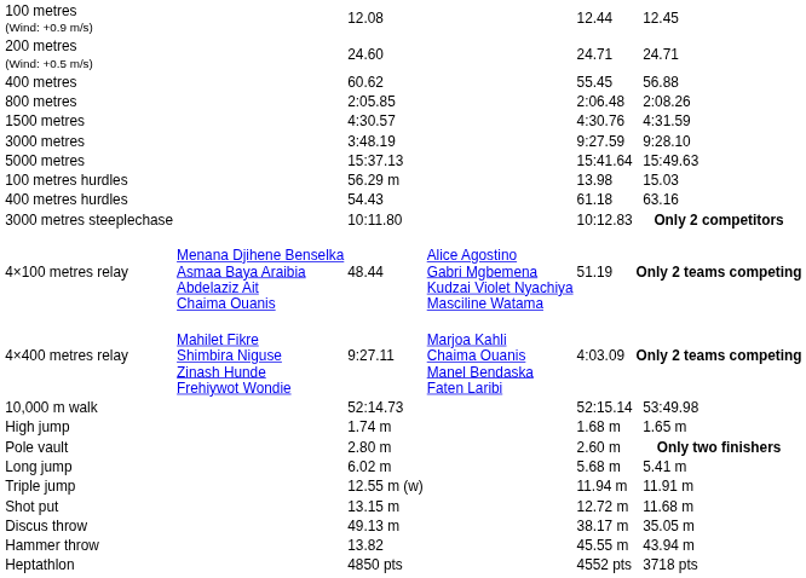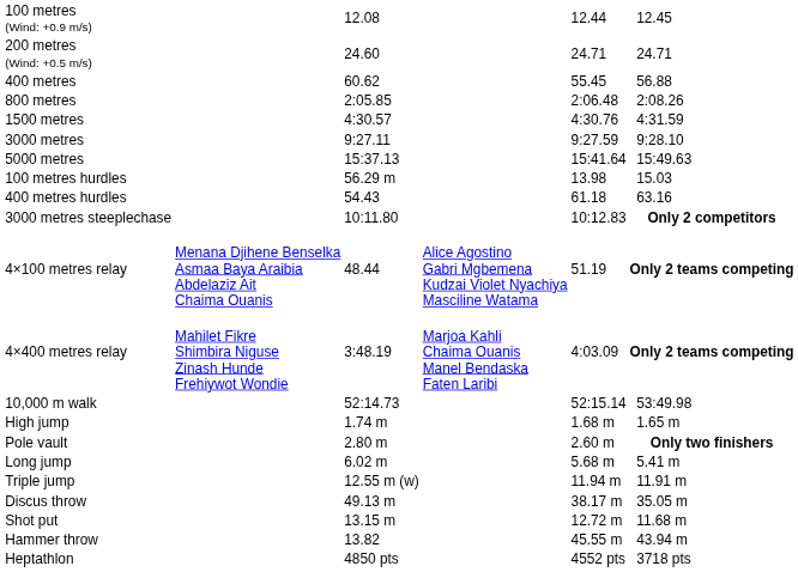 <table>
 <tr>
 <td>100 metres<br><small>(Wind: +0.9 m/s)</small></td>
 <td></td>
 <td>12.08</td>
 <td></td>
 <td>12.44</td>
 <td></td>
 <td>12.45</td>
 </tr>
 <tr>
 <td>200 metres <br><small>(Wind: +0.5 m/s)</small></td>
 <td></td>
 <td>24.60</td>
 <td></td>
 <td>24.71</td>
 <td></td>
 <td>24.71</td>
 </tr>
 <tr>
 <td>400 metres</td>
 <td></td>
 <td>60.62</td>
 <td></td>
 <td>55.45</td>
 <td></td>
 <td>56.88</td>
 </tr>
 <tr>
 <td>800 metres</td>
 <td></td>
 <td>2:05.85</td>
 <td></td>
 <td>2:06.48</td>
 <td></td>
 <td>2:08.26</td>
 </tr>
 <tr>
 <td>1500 metres</td>
 <td></td>
 <td>4:30.57</td>
 <td></td>
 <td>4:30.76</td>
 <td></td>
 <td>4:31.59</td>
 </tr>
 <tr>
 <td>3000 metres</td>
 <td></td>
-<td>3:48.19</td>
+<td>9:27.11</td>
 <td></td>
 <td>9:27.59</td>
 <td></td>
 <td>9:28.10</td>
 </tr>
 <tr>
 <td>5000 metres</td>
 <td></td>
 <td>15:37.13</td>
 <td></td>
 <td>15:41.64</td>
 <td></td>
 <td>15:49.63</td>
 </tr>
 <tr>
 <td>100 metres hurdles</td>
 <td></td>
 <td>56.29 m</td>
 <td></td>
 <td>13.98</td>
 <td></td>
 <td>15.03</td>
 </tr>
 <tr>
 <td>400 metres hurdles</td>
 <td></td>
 <td>54.43</td>
 <td></td>
 <td>61.18</td>
 <td></td>
 <td>63.16</td>
 </tr>
 <tr>
 <td>3000 metres steeplechase</td>
 <td></td>
 <td>10:11.80</td>
 <td></td>
 <td>10:12.83</td>
 <th colspan=2>Only 2 competitors</th>
 </tr>
 <tr>
 <td>4×100 metres relay</td>
 <td><br><a href='#'>Menana Djihene Benselka</a><br><a href='#'>Asmaa Baya Araibia</a><br><a href='#'>Abdelaziz Ait</a><br><a href='#'>Chaima Ouanis</a></td>
 <td>48.44</td>
 <td><br><a href='#'>Alice Agostino</a><br><a href='#'>Gabri Mgbemena</a><br><a href='#'>Kudzai Violet Nyachiya</a><br><a href='#'>Masciline Watama</a></td>
 <td>51.19</td>
 <th colspan=2>Only 2 teams competing</th>
 </tr>
 <tr>
 <td>4×400 metres relay</td>
 <td><br><a href='#'>Mahilet Fikre</a><br><a href='#'>Shimbira Niguse</a><br><a href='#'>Zinash Hunde</a><br><a href='#'>Frehiywot Wondie</a></td>
-<td>9:27.11</td>
+<td>3:48.19</td>
 <td><br><a href='#'>Marjoa Kahli</a><br><a href='#'>Chaima Ouanis</a><br><a href='#'>Manel Bendaska</a><br><a href='#'>Faten Laribi</a></td>
 <td>4:03.09</td>
 <th colspan=2>Only 2 teams competing</th>
 </tr>
 <tr>
 <td>10,000 m walk</td>
 <td></td>
 <td>52:14.73</td>
 <td></td>
 <td>52:15.14</td>
 <td></td>
 <td>53:49.98</td>
 </tr>
 <tr>
 <td>High jump</td>
 <td></td>
 <td>1.74 m</td>
 <td></td>
 <td>1.68 m</td>
 <td></td>
 <td>1.65 m</td>
 </tr>
 <tr>
 <td>Pole vault</td>
 <td></td>
 <td>2.80 m</td>
 <td></td>
 <td>2.60 m</td>
 <th colspan=2>Only two finishers</th>
 </tr>
 <tr>
 <td>Long jump</td>
 <td></td>
 <td>6.02 m</td>
 <td></td>
 <td>5.68 m</td>
 <td></td>
 <td>5.41 m</td>
 </tr>
 <tr>
 <td>Triple jump</td>
 <td></td>
 <td>12.55 m (w)</td>
 <td></td>
 <td>11.94 m</td>
 <td></td>
 <td>11.91 m</td>
 </tr>
 <tr>
+<td>Discus throw</td>
+<td></td>
+<td>49.13 m</td>
+<td></td>
+<td>38.17 m</td>
+<td></td>
+<td>35.05 m</td>
+</tr>
+<tr>
 <td>Shot put</td>
 <td></td>
 <td>13.15 m</td>
 <td></td>
 <td>12.72 m</td>
 <td></td>
 <td>11.68 m</td>
-</tr>
-<tr>
-<td>Discus throw</td>
-<td></td>
-<td>49.13 m</td>
-<td></td>
-<td>38.17 m</td>
-<td></td>
-<td>35.05 m</td>
 </tr>
 <tr>
 <td>Hammer throw</td>
 <td></td>
 <td>13.82</td>
 <td></td>
 <td>45.55 m</td>
 <td></td>
 <td>43.94 m</td>
 </tr>
 <tr>
 <td>Heptathlon</td>
 <td></td>
 <td>4850 pts</td>
 <td></td>
 <td>4552 pts</td>
 <td></td>
 <td>3718 pts</td>
 </tr>
 </table>
